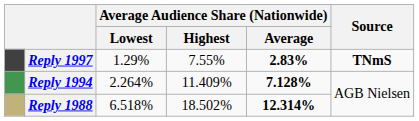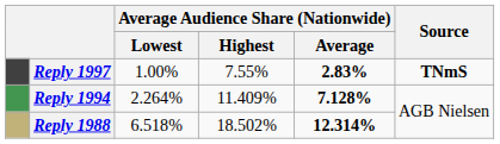 <table class="wikitable">
 <tr>
 <th colspan="2" rowspan="2"></th>
 <th colspan="3">Average Audience Share (Nationwide)</th>
 <th rowspan="2">Source</th>
 </tr>
 <tr>
 <th>Lowest</th>
 <th>Highest</th>
 <th>Average</th>
 </tr>
 <tr>
 <th align="center" width="5%" style="background-color:#404040;"></th>
 <th><em><a href='#'>Reply 1997</a></em></th>
-<td align="center">1.29%</td>
+<td align="center">1.00%</td>
 <td align="center">7.55%</td>
 <td align="center"><strong>2.83%</strong></td>
 <td align="center"><strong>TNmS</strong></td>
 </tr>
 <tr>
 <th align="center" width="5%" style="background-color:#439650;"></th>
 <th><em><a href='#'>Reply 1994</a></em></th>
 <td align="center">2.264%</td>
 <td align="center">11.409%<strong></strong></td>
 <td align="center"><strong>7.128%</strong></td>
 <td rowspan="2">AGB Nielsen</td>
 </tr>
 <tr>
 <th align="center" width="5%" style="background-color:#c0b279;"></th>
 <th><em><a href='#'>Reply 1988</a></em></th>
 <td align="center">6.518%</td>
 <td align="center">18.502%</td>
 <td align="center"><strong>12.314%</strong></td>
 </tr>
 </table>
